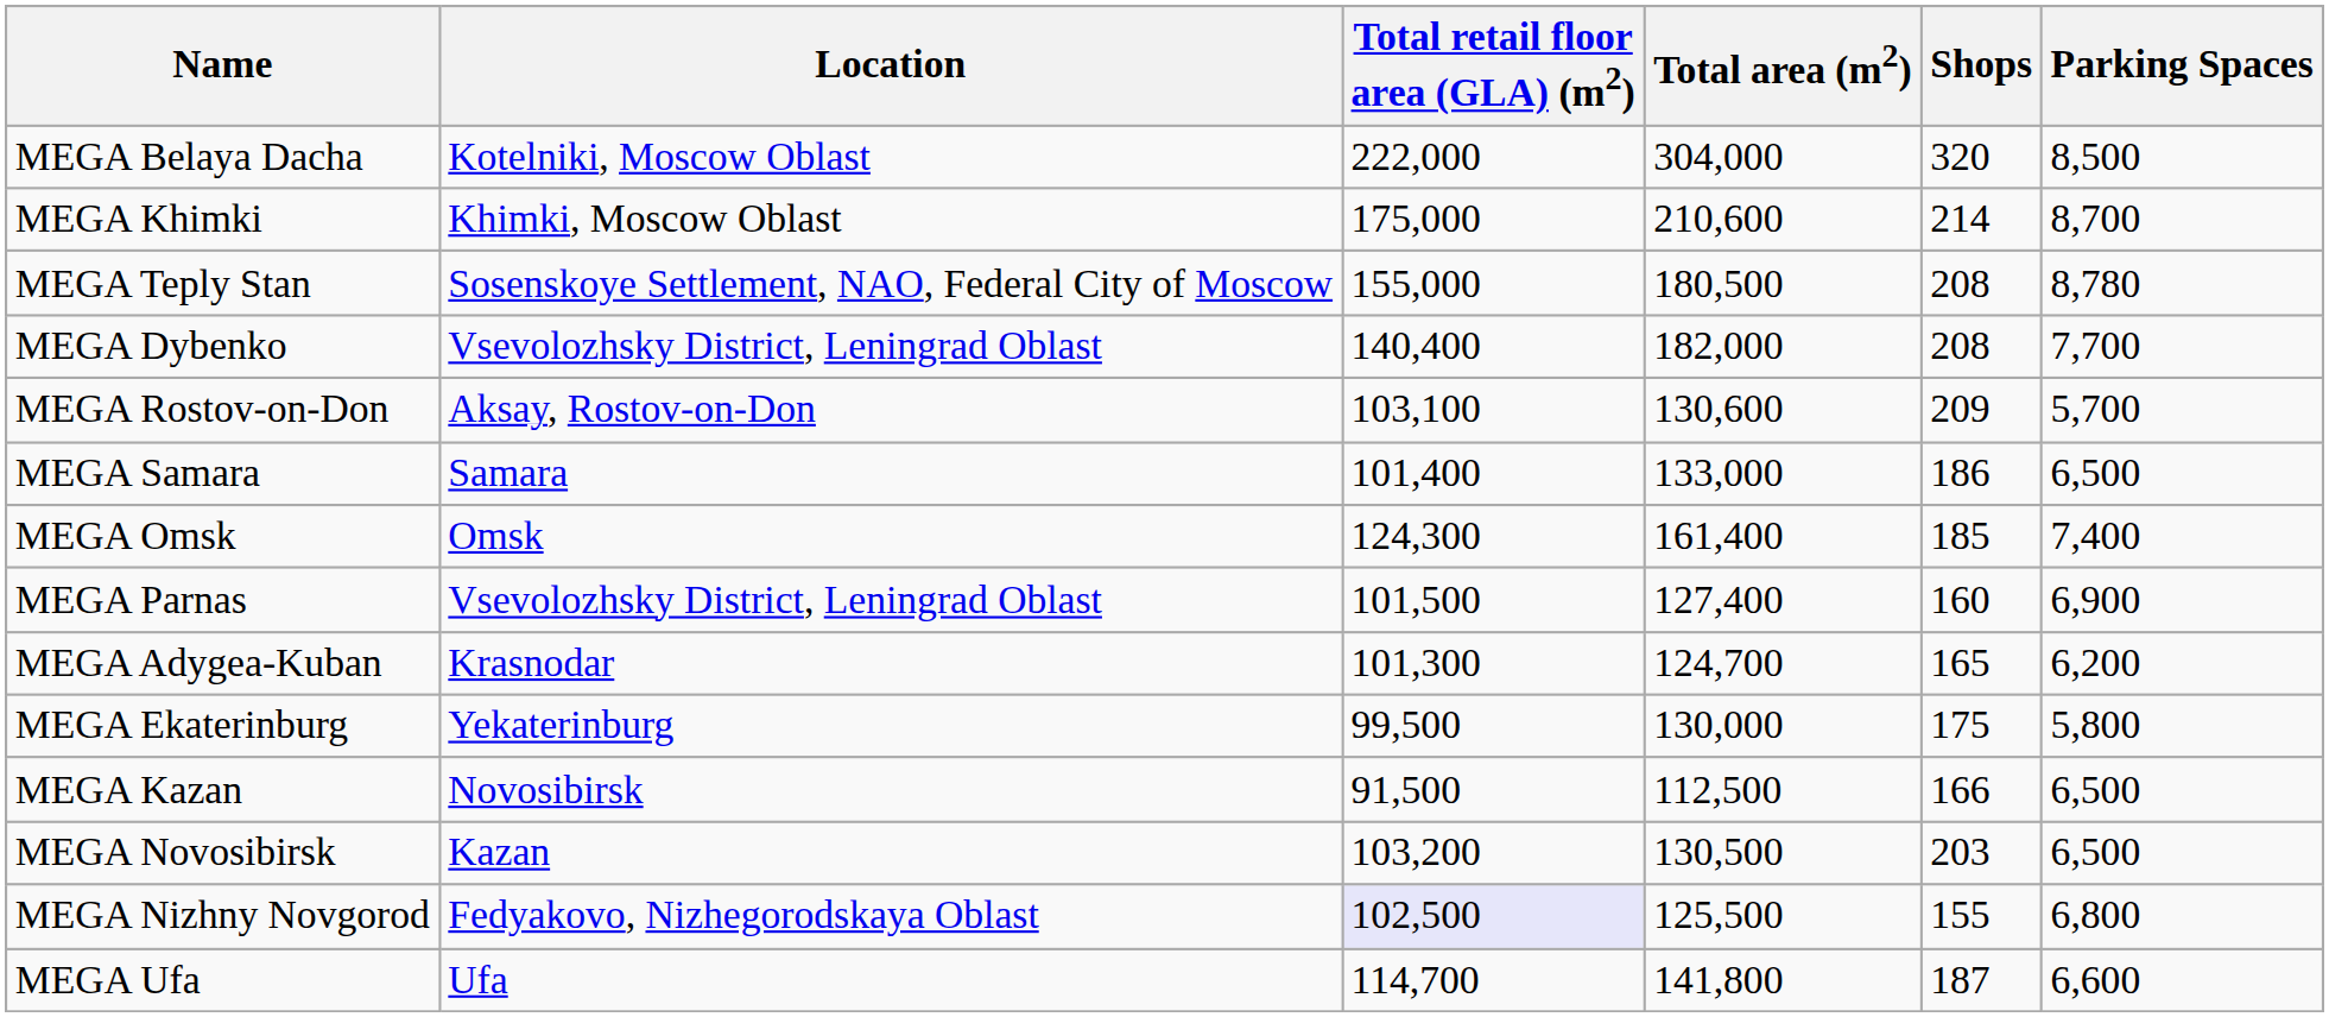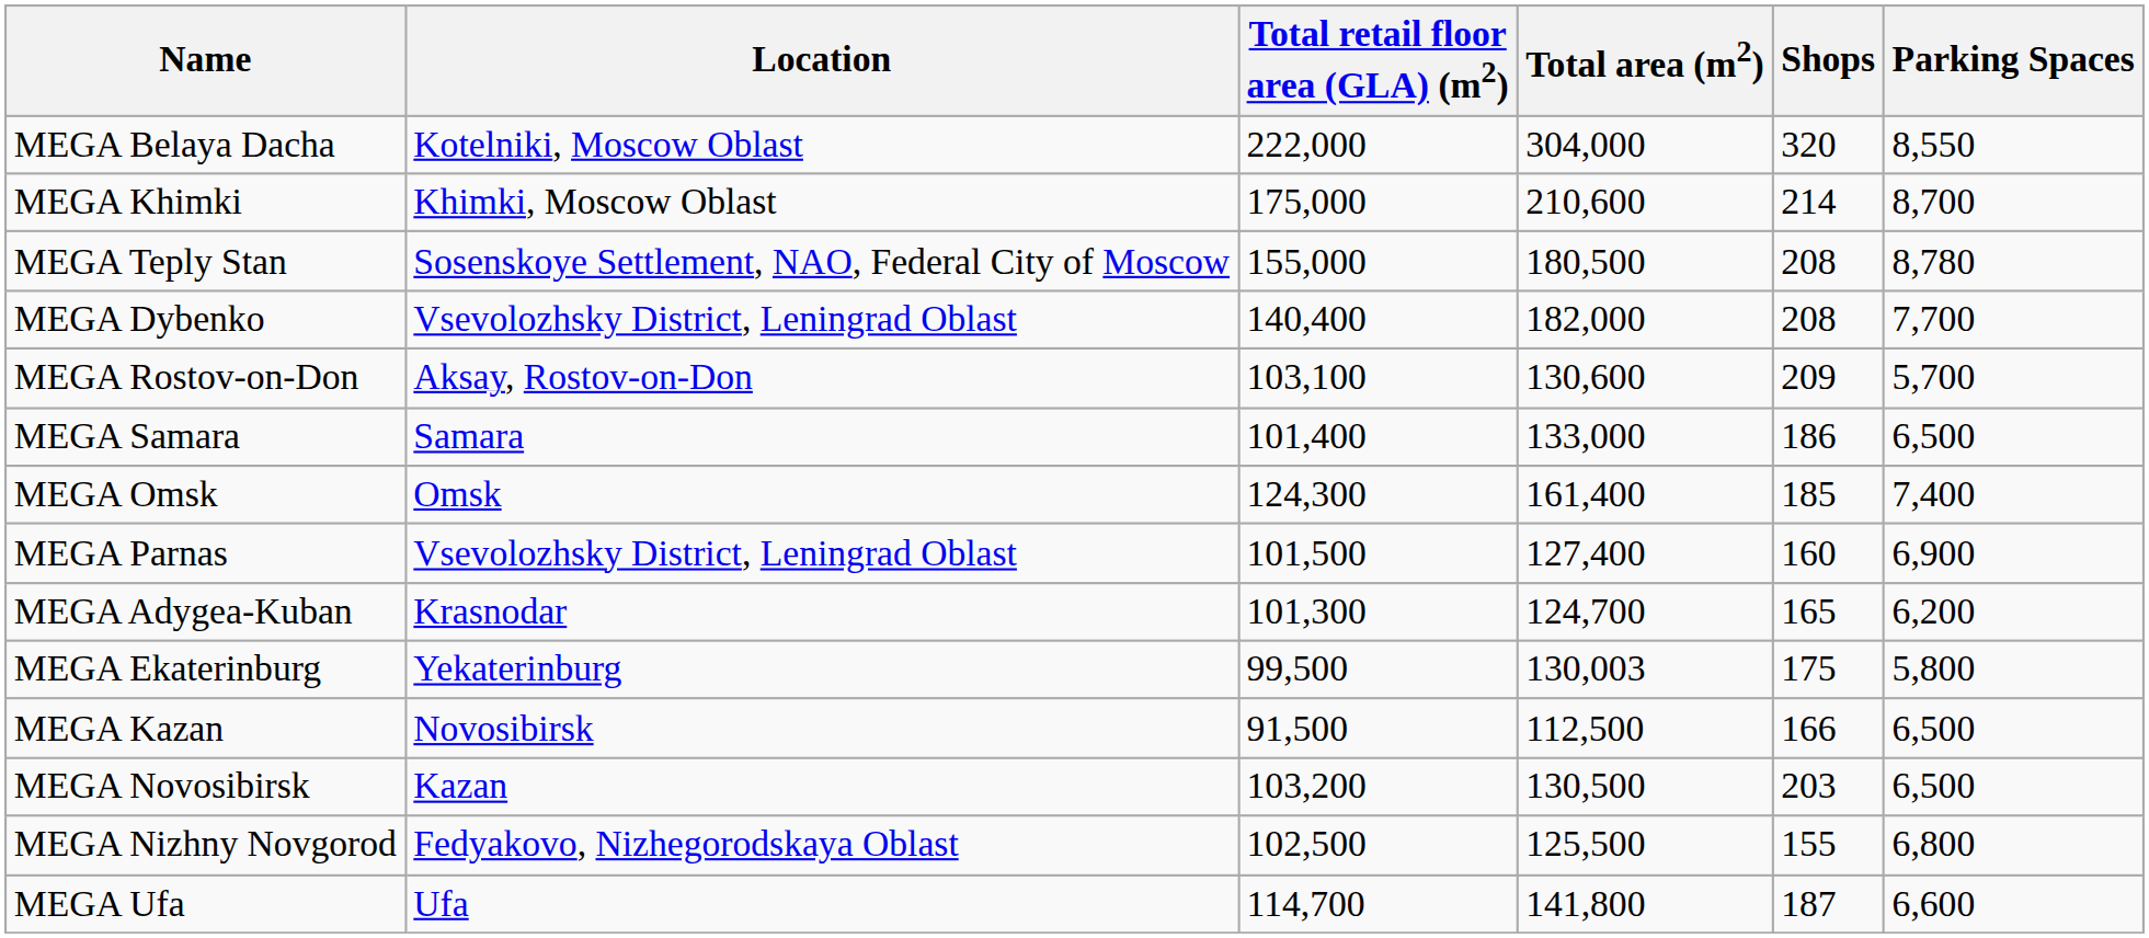 <table class=wikitable>
 <tr>
 <th>Name</th>
 <th>Location</th>
 <th><a href='#'>Total retail floor<br>area (GLA)</a> (m<sup>2</sup>)</th>
 <th>Total area (m<sup>2</sup>)</th>
 <th>Shops</th>
 <th>Parking Spaces</th>
 </tr>
 <tr>
 <td>MEGA Belaya Dacha</td>
 <td><a href='#'>Kotelniki</a>, <a href='#'>Moscow Oblast</a></td>
 <td>222,000</td>
 <td>304,000</td>
 <td>320</td>
-<td>8,500</td>
+<td>8,550</td>
 </tr>
 <tr>
 <td>MEGA Khimki</td>
 <td><a href='#'>Khimki</a>, Moscow Oblast</td>
 <td>175,000</td>
 <td>210,600</td>
 <td>214</td>
 <td>8,700</td>
 </tr>
 <tr>
 <td>MEGA Teply Stan</td>
 <td><a href='#'>Sosenskoye Settlement</a>, <a href='#'>NAO</a>, Federal City of <a href='#'>Moscow</a></td>
 <td>155,000</td>
 <td>180,500</td>
 <td>208</td>
 <td>8,780</td>
 </tr>
 <tr>
 <td>MEGA Dybenko</td>
 <td><a href='#'>Vsevolozhsky District</a>, <a href='#'>Leningrad Oblast</a></td>
 <td>140,400</td>
 <td>182,000</td>
 <td>208</td>
 <td>7,700</td>
 </tr>
 <tr>
 <td>MEGA Rostov-on-Don</td>
 <td><a href='#'>Aksay</a>, <a href='#'>Rostov-on-Don</a></td>
 <td>103,100</td>
 <td>130,600</td>
 <td>209</td>
 <td>5,700</td>
 </tr>
 <tr>
 <td>MEGA Samara</td>
 <td><a href='#'>Samara</a></td>
 <td>101,400</td>
 <td>133,000</td>
 <td>186</td>
 <td>6,500</td>
 </tr>
 <tr>
 <td>MEGA Omsk</td>
 <td><a href='#'>Omsk</a></td>
 <td>124,300</td>
 <td>161,400</td>
 <td>185</td>
 <td>7,400</td>
 </tr>
 <tr>
 <td>MEGA Parnas</td>
 <td><a href='#'>Vsevolozhsky District</a>, <a href='#'>Leningrad Oblast</a></td>
 <td>101,500</td>
 <td>127,400</td>
 <td>160</td>
 <td>6,900</td>
 </tr>
 <tr>
 <td>MEGA Adygea-Kuban</td>
 <td><a href='#'>Krasnodar</a></td>
 <td>101,300</td>
 <td>124,700</td>
 <td>165</td>
 <td>6,200</td>
 </tr>
 <tr>
 <td>MEGA Ekaterinburg</td>
 <td><a href='#'>Yekaterinburg</a></td>
 <td>99,500</td>
-<td>130,000</td>
+<td>130,003</td>
 <td>175</td>
 <td>5,800</td>
 </tr>
 <tr>
 <td>MEGA Kazan</td>
 <td><a href='#'>Novosibirsk</a></td>
 <td>91,500</td>
 <td>112,500</td>
 <td>166</td>
 <td>6,500</td>
 </tr>
 <tr>
 <td>MEGA Novosibirsk</td>
 <td><a href='#'>Kazan</a></td>
 <td>103,200</td>
 <td>130,500</td>
 <td>203</td>
 <td>6,500</td>
 </tr>
 <tr>
 <td>MEGA Nizhny Novgorod</td>
 <td><a href='#'>Fedyakovo</a>, <a href='#'>Nizhegorodskaya Oblast</a></td>
-<td style="background: lavender;">102,500</td>
+<td>102,500</td>
 <td>125,500</td>
 <td>155</td>
 <td>6,800</td>
 </tr>
 <tr>
 <td>MEGA Ufa</td>
 <td><a href='#'>Ufa</a></td>
 <td>114,700</td>
 <td>141,800</td>
 <td>187</td>
 <td>6,600</td>
 </tr>
 </table>
